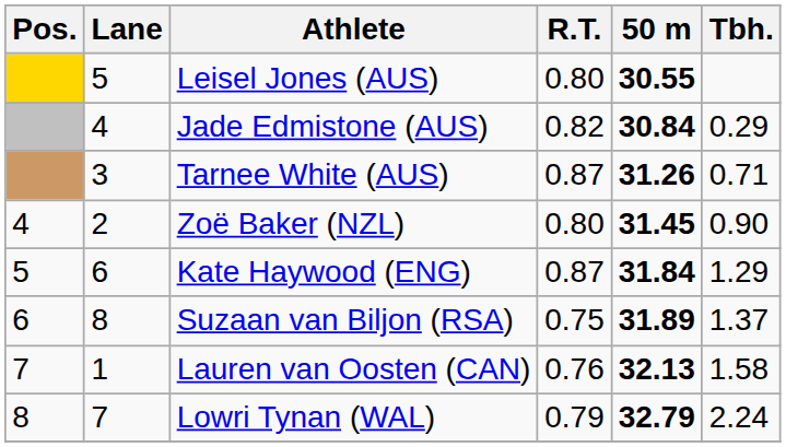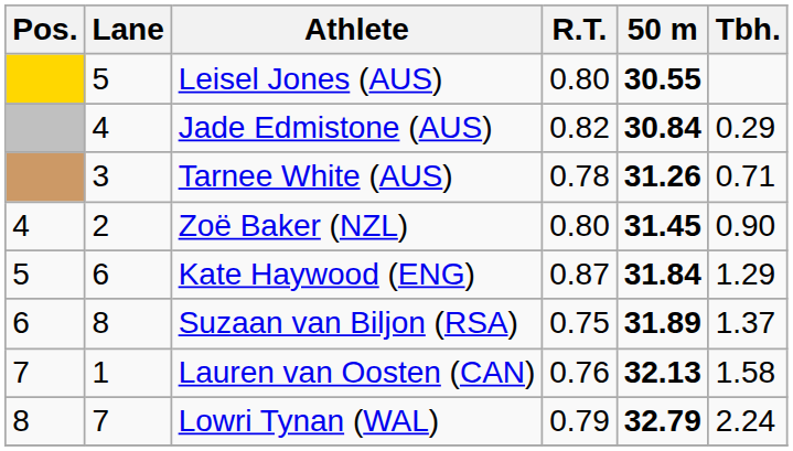 <table class="wikitable">
 <tr>
 <th>Pos.</th>
 <th>Lane</th>
 <th>Athlete</th>
 <th>R.T.</th>
 <th>50 m</th>
 <th>Tbh.</th>
 </tr>
 <tr>
 <td style="text-align:center;background-color:gold;"></td>
 <td>5</td>
 <td> <a href='#'>Leisel Jones</a> (<a href='#'>AUS</a>)</td>
 <td>0.80</td>
 <td><strong>30.55</strong></td>
 <td> </td>
 </tr>
 <tr>
 <td style="text-align:center;background-color:silver;"></td>
 <td>4</td>
 <td> <a href='#'>Jade Edmistone</a> (<a href='#'>AUS</a>)</td>
 <td>0.82</td>
 <td><strong>30.84</strong></td>
 <td>0.29</td>
 </tr>
 <tr>
 <td style="text-align:center;background-color:#cc9966;"></td>
 <td>3</td>
 <td> <a href='#'>Tarnee White</a> (<a href='#'>AUS</a>)</td>
-<td>0.87</td>
+<td>0.78</td>
 <td><strong>31.26</strong></td>
 <td>0.71</td>
 </tr>
 <tr>
 <td>4</td>
 <td>2</td>
 <td> <a href='#'>Zoë Baker</a> (<a href='#'>NZL</a>)</td>
 <td>0.80</td>
 <td><strong>31.45</strong></td>
 <td>0.90</td>
 </tr>
 <tr>
 <td>5</td>
 <td>6</td>
 <td> <a href='#'>Kate Haywood</a> (<a href='#'>ENG</a>)</td>
 <td>0.87</td>
 <td><strong>31.84</strong></td>
 <td>1.29</td>
 </tr>
 <tr>
 <td>6</td>
 <td>8</td>
 <td> <a href='#'>Suzaan van Biljon</a> (<a href='#'>RSA</a>)</td>
 <td>0.75</td>
 <td><strong>31.89</strong></td>
 <td>1.37</td>
 </tr>
 <tr>
 <td>7</td>
 <td>1</td>
 <td> <a href='#'>Lauren van Oosten</a> (<a href='#'>CAN</a>)</td>
 <td>0.76</td>
 <td><strong>32.13</strong></td>
 <td>1.58</td>
 </tr>
 <tr>
 <td>8</td>
 <td>7</td>
 <td> <a href='#'>Lowri Tynan</a> (<a href='#'>WAL</a>)</td>
 <td>0.79</td>
 <td><strong>32.79</strong></td>
 <td>2.24</td>
 </tr>
 <tr>
 </tr>
 </table>
